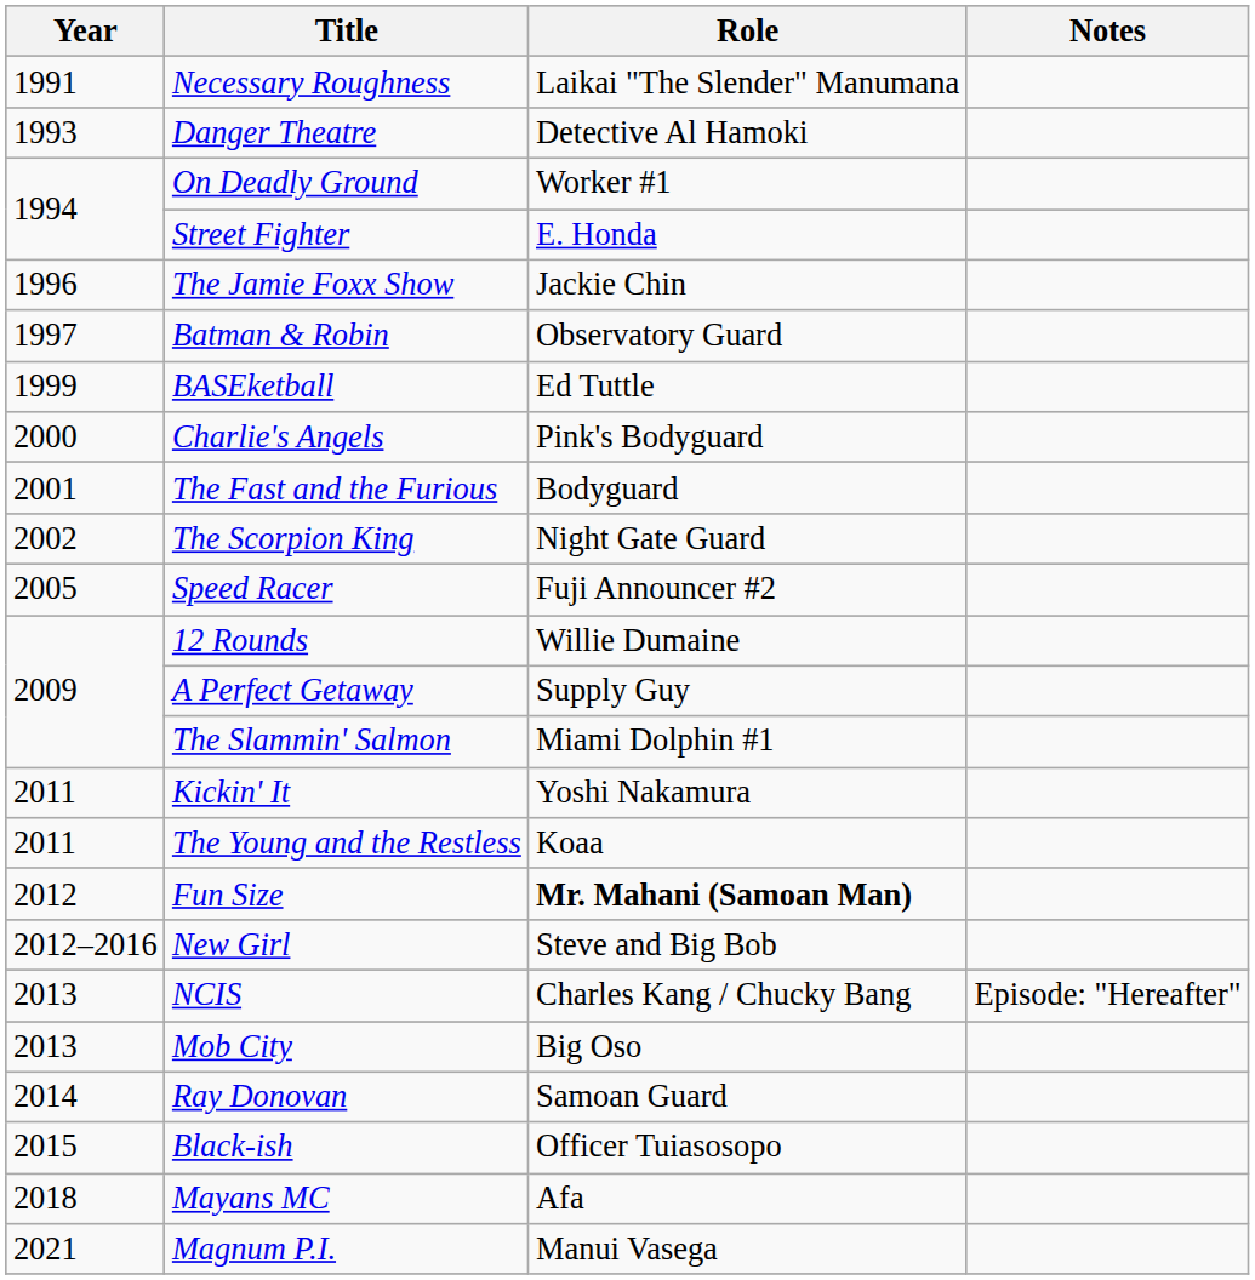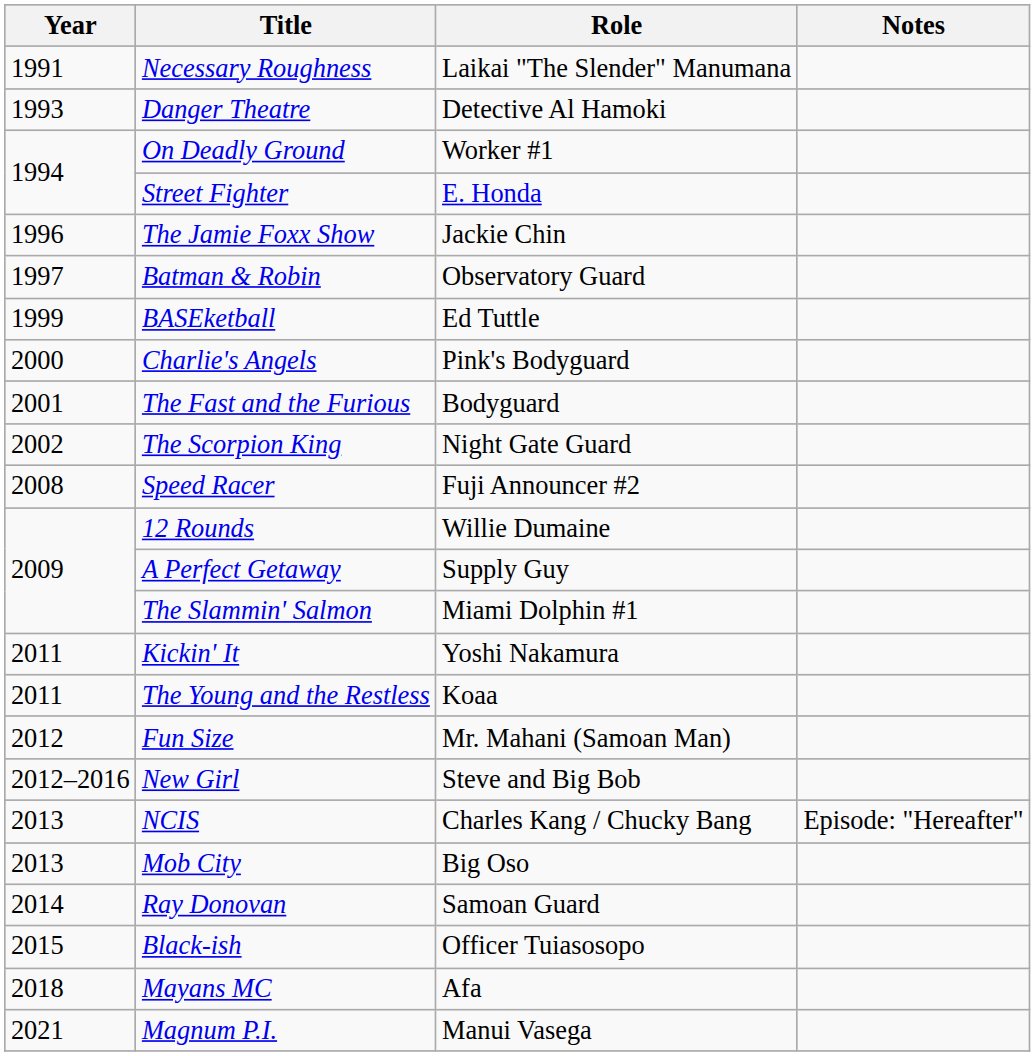 <table class=wikitable>
 <tr>
 <th>Year</th>
 <th>Title</th>
 <th>Role</th>
 <th>Notes</th>
 </tr>
 <tr>
 <td>1991</td>
 <td><em><a href='#'>Necessary Roughness</a></em></td>
 <td>Laikai "The Slender" Manumana</td>
 <td></td>
 </tr>
 <tr>
 <td>1993</td>
 <td><em><a href='#'>Danger Theatre</a></em></td>
 <td>Detective Al Hamoki</td>
 <td></td>
 </tr>
 <tr>
 <td rowspan=2>1994</td>
 <td><em><a href='#'>On Deadly Ground</a></em></td>
 <td>Worker #1</td>
 <td></td>
 </tr>
 <tr>
 <td><em><a href='#'>Street Fighter</a></em></td>
 <td><a href='#'>E. Honda</a></td>
 <td></td>
 </tr>
 <tr>
 <td>1996</td>
 <td><em><a href='#'>The Jamie Foxx Show</a></em></td>
 <td>Jackie Chin</td>
 <td></td>
 </tr>
 <tr>
 <td>1997</td>
 <td><em><a href='#'>Batman & Robin</a></em></td>
 <td>Observatory Guard</td>
 <td></td>
 </tr>
 <tr>
 <td>1999</td>
 <td><em><a href='#'>BASEketball</a></em></td>
 <td>Ed Tuttle</td>
 <td></td>
 </tr>
 <tr>
 <td>2000</td>
 <td><em><a href='#'>Charlie's Angels</a></em></td>
 <td>Pink's Bodyguard</td>
 <td></td>
 </tr>
 <tr>
 <td>2001</td>
 <td><em><a href='#'>The Fast and the Furious</a></em></td>
 <td>Bodyguard</td>
 <td></td>
 </tr>
 <tr>
 <td>2002</td>
 <td><em><a href='#'>The Scorpion King</a></em></td>
 <td>Night Gate Guard</td>
 <td></td>
 </tr>
 <tr>
-<td>2005</td>
+<td>2008</td>
 <td><em><a href='#'>Speed Racer</a></em></td>
 <td>Fuji Announcer #2</td>
 <td></td>
 </tr>
 <tr>
 <td rowspan=3>2009</td>
 <td><em><a href='#'>12 Rounds</a></em></td>
 <td>Willie Dumaine</td>
 <td></td>
 </tr>
 <tr>
 <td><em><a href='#'>A Perfect Getaway</a></em></td>
 <td>Supply Guy</td>
 <td></td>
 </tr>
 <tr>
 <td><em><a href='#'>The Slammin' Salmon</a></em></td>
 <td>Miami Dolphin #1</td>
 <td></td>
 </tr>
 <tr>
 <td>2011</td>
 <td><em><a href='#'>Kickin' It</a></em></td>
 <td>Yoshi Nakamura</td>
 <td></td>
 </tr>
 <tr>
 <td>2011</td>
 <td><em><a href='#'>The Young and the Restless</a></em></td>
 <td>Koaa</td>
 <td></td>
 </tr>
 <tr>
 <td>2012</td>
 <td><em><a href='#'>Fun Size</a></em></td>
-<td><strong>Mr. Mahani (Samoan Man)</strong></td>
+<td>Mr. Mahani (Samoan Man)</td>
 <td></td>
 </tr>
 <tr>
 <td>2012–2016</td>
 <td><em><a href='#'>New Girl</a></em></td>
 <td>Steve and Big Bob</td>
 <td></td>
 </tr>
 <tr>
 <td>2013</td>
 <td><em><a href='#'>NCIS</a></em></td>
 <td>Charles Kang / Chucky Bang</td>
 <td>Episode: "Hereafter"</td>
 </tr>
 <tr>
 <td>2013</td>
 <td><em><a href='#'>Mob City</a></em></td>
 <td>Big Oso</td>
 <td></td>
 </tr>
 <tr>
 <td>2014</td>
 <td><em><a href='#'>Ray Donovan</a></em></td>
 <td>Samoan Guard</td>
 <td></td>
 </tr>
 <tr>
 <td>2015</td>
 <td><em><a href='#'>Black-ish</a></em></td>
 <td>Officer Tuiasosopo</td>
 <td></td>
 </tr>
 <tr>
 <td>2018</td>
 <td><em><a href='#'>Mayans MC</a></em></td>
 <td>Afa</td>
 <td></td>
 </tr>
 <tr>
 <td>2021</td>
 <td><em><a href='#'>Magnum P.I.</a></em></td>
 <td>Manui Vasega</td>
 <td></td>
 </tr>
 </table>
